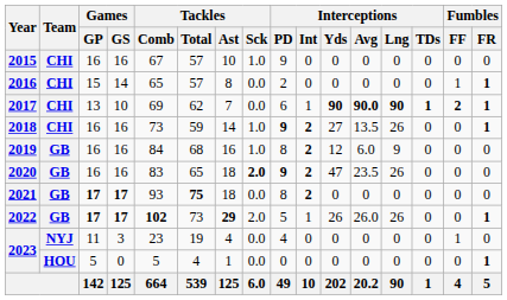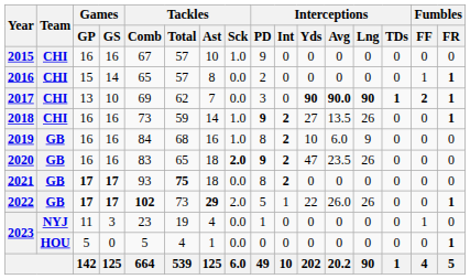 <table class="wikitable" style="text-align: center;">
 <tr>
 <th rowspan="2">Year</th>
 <th rowspan="2">Team</th>
 <th colspan="2">Games</th>
 <th colspan="4">Tackles</th>
 <th colspan="6">Interceptions</th>
 <th colspan="2">Fumbles</th>
 </tr>
 <tr>
 <th>GP</th>
 <th>GS</th>
 <th>Comb</th>
 <th>Total</th>
 <th>Ast</th>
 <th>Sck</th>
 <th>PD</th>
 <th>Int</th>
 <th>Yds</th>
 <th>Avg</th>
 <th>Lng</th>
 <th>TDs</th>
 <th>FF</th>
 <th>FR</th>
 </tr>
 <tr>
 <th><a href='#'>2015</a></th>
 <th><a href='#'>CHI</a></th>
 <td>16</td>
 <td>16</td>
 <td>67</td>
 <td>57</td>
 <td>10</td>
 <td>1.0</td>
 <td>9</td>
 <td>0</td>
 <td>0</td>
 <td>0</td>
 <td>0</td>
 <td>0</td>
 <td>0</td>
 <td>0</td>
 </tr>
 <tr>
 <th><a href='#'>2016</a></th>
 <th><a href='#'>CHI</a></th>
 <td>15</td>
 <td>14</td>
 <td>65</td>
 <td>57</td>
 <td>8</td>
 <td>0.0</td>
 <td>2</td>
 <td>0</td>
 <td>0</td>
 <td>0</td>
 <td>0</td>
 <td>0</td>
 <td>1</td>
 <td><strong>1</strong></td>
 </tr>
 <tr>
 <th><a href='#'>2017</a></th>
 <th><a href='#'>CHI</a></th>
 <td>13</td>
 <td>10</td>
 <td>69</td>
 <td>62</td>
 <td>7</td>
 <td>0.0</td>
-<td>6</td>
-<td>1</td>
+<td>3</td>
+<td>0</td>
 <td><strong>90</strong></td>
 <td><strong>90.0</strong></td>
 <td><strong>90</strong></td>
 <td><strong>1</strong></td>
 <td><strong>2</strong></td>
 <td><strong>1</strong></td>
 </tr>
 <tr>
 <th><a href='#'>2018</a></th>
 <th><a href='#'>CHI</a></th>
 <td>16</td>
 <td>16</td>
 <td>73</td>
 <td>59</td>
 <td>14</td>
 <td>1.0</td>
 <td><strong>9</strong></td>
 <td><strong>2</strong></td>
 <td>27</td>
 <td>13.5</td>
 <td>26</td>
 <td>0</td>
 <td>0</td>
 <td><strong>1</strong></td>
 </tr>
 <tr>
 <th><a href='#'>2019</a></th>
 <th><a href='#'>GB</a></th>
 <td>16</td>
 <td>16</td>
 <td>84</td>
 <td>68</td>
 <td>16</td>
 <td>1.0</td>
 <td>8</td>
 <td><strong>2</strong></td>
-<td>12</td>
+<td>10</td>
 <td>6.0</td>
 <td>9</td>
 <td>0</td>
 <td>0</td>
 <td>0</td>
 </tr>
 <tr>
 <th><a href='#'>2020</a></th>
 <th><a href='#'>GB</a></th>
 <td>16</td>
 <td>16</td>
 <td>83</td>
 <td>65</td>
 <td>18</td>
 <td><strong>2.0</strong></td>
 <td><strong>9</strong></td>
 <td><strong>2</strong></td>
 <td>47</td>
 <td>23.5</td>
 <td>26</td>
 <td>0</td>
 <td>0</td>
 <td>0</td>
 </tr>
 <tr>
 <th><a href='#'>2021</a></th>
 <th><a href='#'>GB</a></th>
 <td><strong>17</strong></td>
 <td><strong>17</strong></td>
 <td>93</td>
 <td><strong>75</strong></td>
 <td>18</td>
 <td>0.0</td>
 <td>8</td>
 <td><strong>2</strong></td>
 <td>0</td>
 <td>0</td>
 <td>0</td>
 <td>0</td>
 <td>0</td>
 <td>0</td>
 </tr>
 <tr>
 <th><a href='#'>2022</a></th>
 <th><a href='#'>GB</a></th>
 <td><strong>17</strong></td>
 <td><strong>17</strong></td>
 <td><strong>102</strong></td>
 <td>73</td>
 <td><strong>29</strong></td>
 <td>2.0</td>
 <td>5</td>
 <td>1</td>
-<td>26</td>
+<td>22</td>
 <td>26.0</td>
 <td>26</td>
 <td>0</td>
 <td>0</td>
 <td><strong>1</strong></td>
 </tr>
 <tr>
 <th rowspan="2"><a href='#'>2023</a></th>
 <th><a href='#'>NYJ</a></th>
 <td>11</td>
 <td>3</td>
 <td>23</td>
 <td>19</td>
 <td>4</td>
 <td>0.0</td>
-<td>4</td>
+<td>1</td>
 <td>0</td>
 <td>0</td>
 <td>0</td>
 <td>0</td>
 <td>0</td>
 <td>1</td>
 <td>0</td>
 </tr>
 <tr>
 <th><a href='#'>HOU</a></th>
 <td>5</td>
 <td>0</td>
 <td>5</td>
 <td>4</td>
 <td>1</td>
 <td>0.0</td>
 <td>0</td>
 <td>0</td>
 <td>0</td>
 <td>0</td>
 <td>0</td>
 <td>0</td>
 <td>0</td>
 <td><strong>1</strong></td>
 </tr>
 <tr>
 <th colspan="2"></th>
 <th>142</th>
 <th>125</th>
 <th>664</th>
 <th>539</th>
 <th>125</th>
 <th>6.0</th>
 <th>49</th>
 <th>10</th>
 <th>202</th>
 <th>20.2</th>
 <th>90</th>
 <th>1</th>
 <th>4</th>
 <th>5</th>
 </tr>
 </table>
